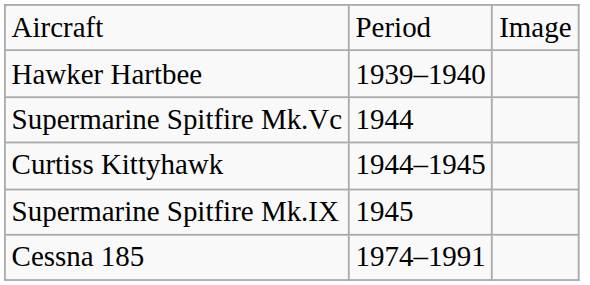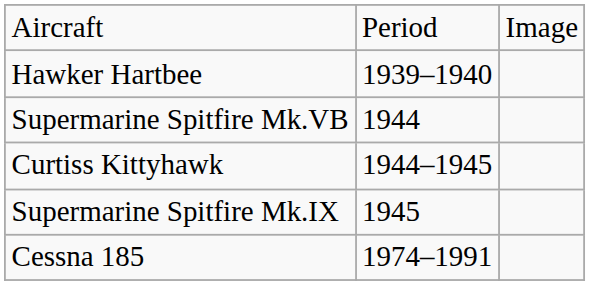 <table class="wikitable">
 <tr>
 <td>Aircraft</td>
 <td>Period</td>
 <td>Image</td>
 </tr>
 <tr>
 <td>Hawker Hartbee</td>
 <td>1939–1940</td>
 <td></td>
 </tr>
 <tr>
-<td>Supermarine Spitfire Mk.Vc</td>
+<td>Supermarine Spitfire Mk.VB</td>
 <td>1944</td>
 <td></td>
 </tr>
 <tr>
 <td>Curtiss Kittyhawk</td>
 <td>1944–1945</td>
 <td></td>
 </tr>
 <tr>
 <td>Supermarine Spitfire Mk.IX</td>
 <td>1945</td>
 <td></td>
 </tr>
 <tr>
 <td>Cessna 185</td>
 <td>1974–1991</td>
 <td></td>
 </tr>
 </table>
